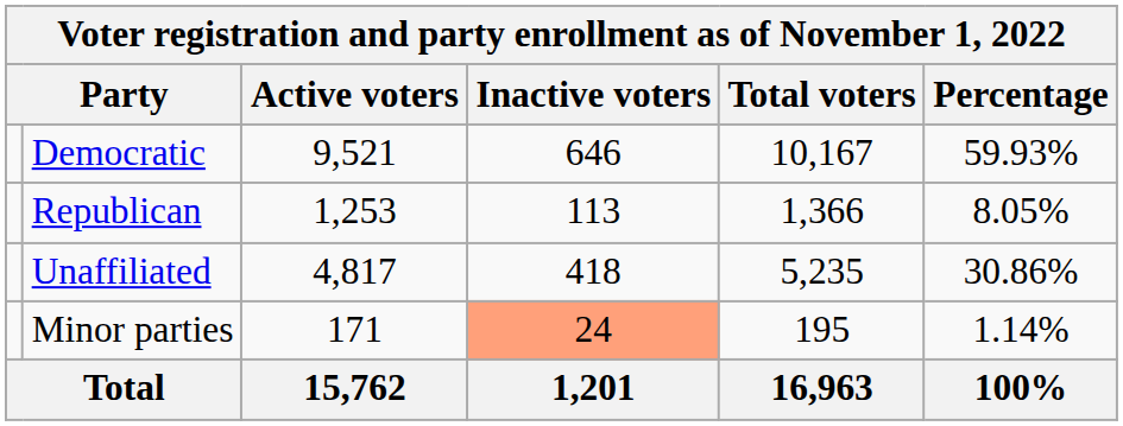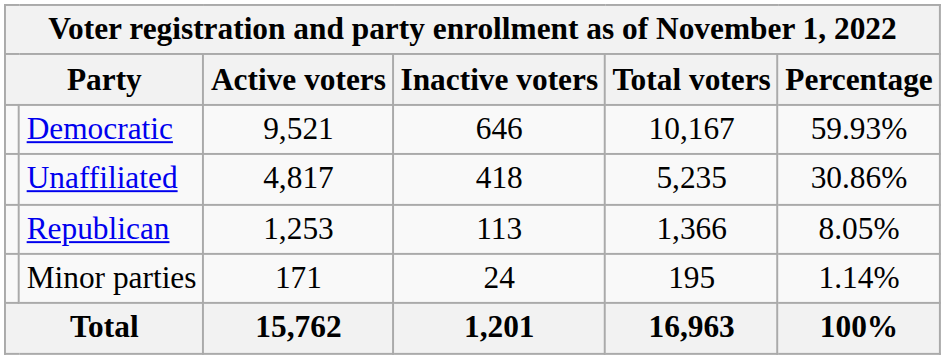 <table class=wikitable>
 <tr>
 <th colspan = 6>Voter registration and party enrollment as of November 1, 2022</th>
 </tr>
 <tr>
 <th colspan = 2>Party</th>
 <th>Active voters</th>
 <th>Inactive voters</th>
 <th>Total voters</th>
 <th>Percentage</th>
 </tr>
 <tr>
 <td></td>
 <td><a href='#'>Democratic</a></td>
 <td style="text-align:center;">9,521</td>
 <td style="text-align:center;">646</td>
 <td style="text-align:center;">10,167</td>
 <td style="text-align:center;">59.93%</td>
 </tr>
 <tr>
 <td></td>
+<td><a href='#'>Unaffiliated</a></td>
+<td style="text-align:center;">4,817</td>
+<td style="text-align:center;">418</td>
+<td style="text-align:center;">5,235</td>
+<td style="text-align:center;">30.86%</td>
+</tr>
+<tr>
+<td></td>
 <td><a href='#'>Republican</a></td>
 <td style="text-align:center;">1,253</td>
 <td style="text-align:center;">113</td>
 <td style="text-align:center;">1,366</td>
 <td style="text-align:center;">8.05%</td>
 </tr>
 <tr>
 <td></td>
-<td><a href='#'>Unaffiliated</a></td>
-<td style="text-align:center;">4,817</td>
-<td style="text-align:center;">418</td>
-<td style="text-align:center;">5,235</td>
-<td style="text-align:center;">30.86%</td>
-</tr>
-<tr>
-<td></td>
 <td>Minor parties</td>
 <td style="text-align:center;">171</td>
-<td style="background: lightsalmon; text-align:center;">24</td>
+<td style="text-align:center;">24</td>
 <td style="text-align:center;">195</td>
 <td style="text-align:center;">1.14%</td>
 </tr>
 <tr>
 <th colspan = 2>Total</th>
 <th style="text-align:center;">15,762</th>
 <th style="text-align:center;">1,201</th>
 <th style="text-align:center;">16,963</th>
 <th style="text-align:center;">100%</th>
 </tr>
 </table>
